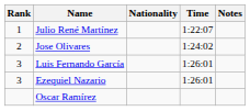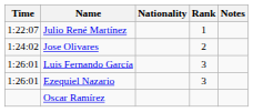 <table class="wikitable sortable" style="text-align:center;font-size:95%">
 <tr>
-<th>Rank</th>
+<th>Time</th>
 <th>Name</th>
 <th>Nationality</th>
-<th>Time</th>
+<th>Rank</th>
 <th>Notes</th>
 </tr>
 <tr>
-<td>1</td>
+<td>1:22:07</td>
 <td align=left><a href='#'>Julio René Martínez</a></td>
 <td align=left></td>
-<td>1:22:07</td>
+<td>1</td>
 <td></td>
 </tr>
 <tr>
-<td>2</td>
+<td>1:24:02</td>
 <td align=left><a href='#'>Jose Olivares</a></td>
 <td align=left></td>
-<td>1:24:02</td>
+<td>2</td>
 <td></td>
 </tr>
 <tr>
-<td>3</td>
+<td>1:26:01</td>
 <td align=left><a href='#'>Luis Fernando García</a></td>
 <td align=left></td>
-<td>1:26:01</td>
+<td>3</td>
 <td></td>
 </tr>
 <tr>
-<td>3</td>
+<td>1:26:01</td>
 <td align=left><a href='#'>Ezequiel Nazario</a></td>
 <td align=left></td>
-<td>1:26:01</td>
+<td>3</td>
 <td></td>
 </tr>
 <tr>
 <td></td>
 <td align=left><a href='#'>Oscar Ramírez</a></td>
 <td align=left></td>
 <td></td>
 <td></td>
 </tr>
 </table>
